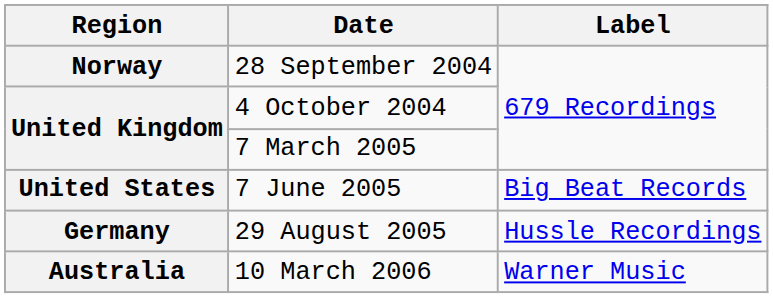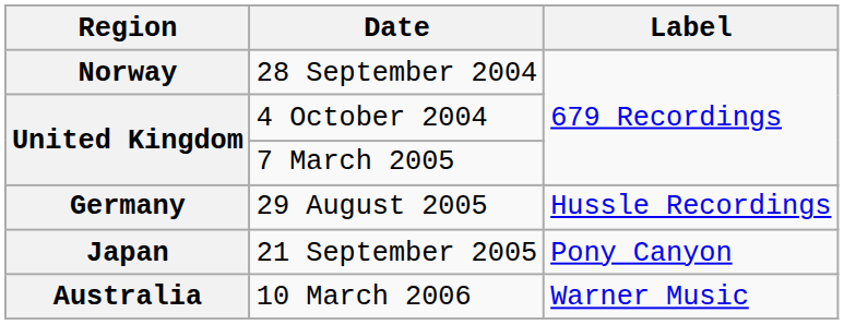 <table class="wikitable plainrowheaders">
 <tr>
 <th scope="col">Region</th>
 <th scope="col">Date</th>
 <th scope="col">Label</th>
 </tr>
 <tr>
 <th scope="row">Norway</th>
 <td>28 September 2004</td>
 <td rowspan="3"><a href='#'>679 Recordings</a></td>
 </tr>
 <tr>
 <th scope="row" rowspan="2">United Kingdom</th>
 <td>4 October 2004</td>
 </tr>
 <tr>
 <td>7 March 2005</td>
 </tr>
 <tr>
-<th scope="row">United States</th>
-<td>7 June 2005</td>
-<td><a href='#'>Big Beat Records</a></td>
-</tr>
-<tr>
 <th scope="row">Germany</th>
 <td>29 August 2005</td>
 <td><a href='#'>Hussle Recordings</a></td>
+</tr>
+<tr>
+<th scope="row">Japan</th>
+<td>21 September 2005</td>
+<td><a href='#'>Pony Canyon</a></td>
 </tr>
 <tr>
 <th scope="row">Australia</th>
 <td>10 March 2006</td>
 <td><a href='#'>Warner Music</a></td>
 </tr>
 </table>
